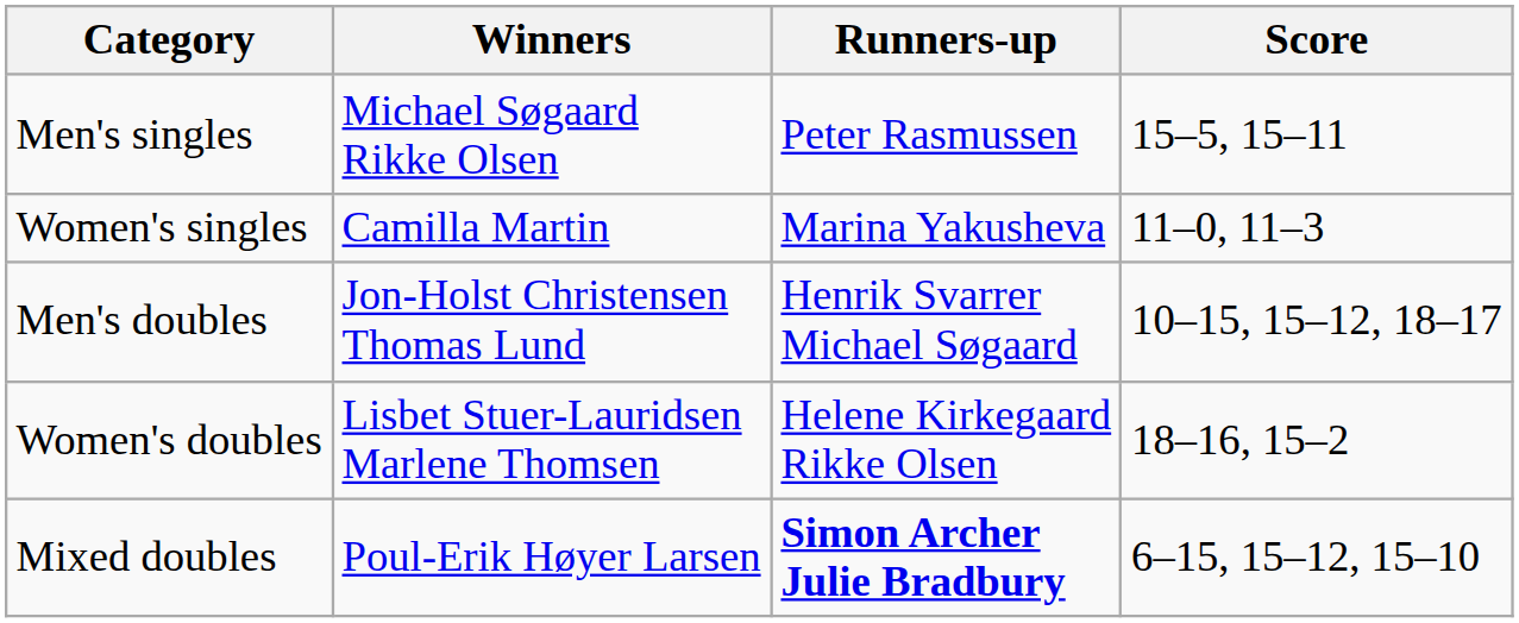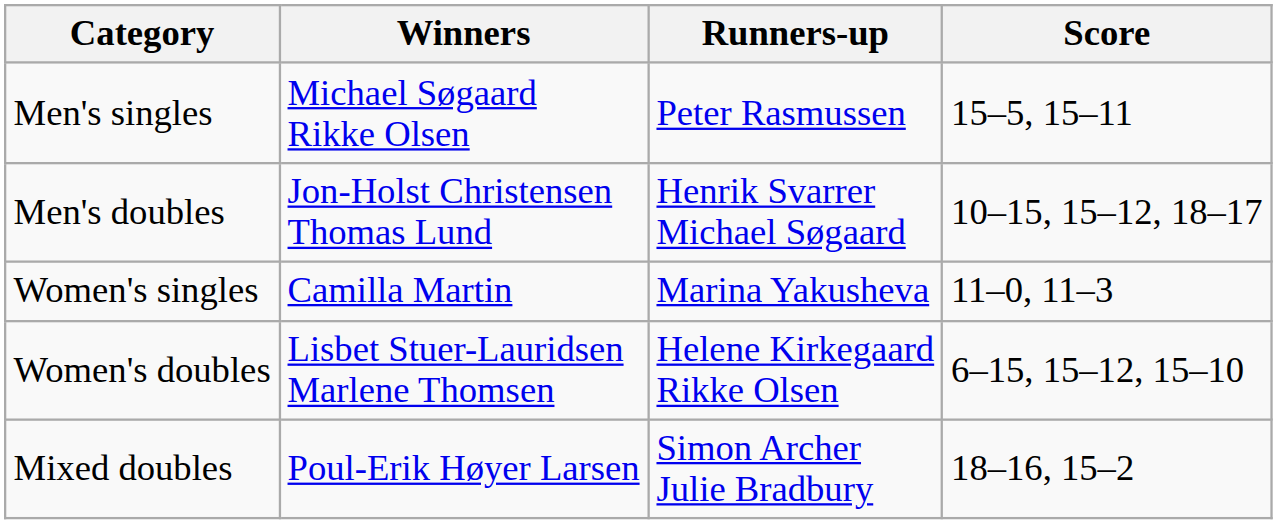 <table class="wikitable">
 <tr>
 <th>Category</th>
 <th>Winners</th>
 <th>Runners-up</th>
 <th>Score</th>
 </tr>
 <tr>
 <td>Men's singles</td>
 <td> <a href='#'>Michael Søgaard</a><br> <a href='#'>Rikke Olsen</a></td>
 <td> <a href='#'>Peter Rasmussen</a></td>
 <td>15–5, 15–11</td>
 </tr>
 <tr>
+<td>Men's doubles</td>
+<td> <a href='#'>Jon-Holst Christensen</a><br> <a href='#'>Thomas Lund</a></td>
+<td> <a href='#'>Henrik Svarrer</a><br> <a href='#'>Michael Søgaard</a></td>
+<td>10–15, 15–12, 18–17</td>
+</tr>
+<tr>
 <td>Women's singles</td>
 <td> <a href='#'>Camilla Martin</a></td>
 <td> <a href='#'>Marina Yakusheva</a></td>
 <td>11–0, 11–3</td>
 </tr>
 <tr>
-<td>Men's doubles</td>
-<td> <a href='#'>Jon-Holst Christensen</a><br> <a href='#'>Thomas Lund</a></td>
-<td> <a href='#'>Henrik Svarrer</a><br> <a href='#'>Michael Søgaard</a></td>
-<td>10–15, 15–12, 18–17</td>
-</tr>
-<tr>
 <td>Women's doubles</td>
 <td> <a href='#'>Lisbet Stuer-Lauridsen</a><br> <a href='#'>Marlene Thomsen</a></td>
 <td> <a href='#'>Helene Kirkegaard</a><br> <a href='#'>Rikke Olsen</a></td>
-<td>18–16, 15–2</td>
+<td>6–15, 15–12, 15–10</td>
 </tr>
 <tr>
 <td>Mixed doubles</td>
 <td> <a href='#'>Poul-Erik Høyer Larsen</a></td>
-<td><strong> <a href='#'>Simon Archer</a><br> <a href='#'>Julie Bradbury</a></strong></td>
-<td>6–15, 15–12, 15–10</td>
+<td> <a href='#'>Simon Archer</a><br> <a href='#'>Julie Bradbury</a></td>
+<td>18–16, 15–2</td>
 </tr>
 </table>
